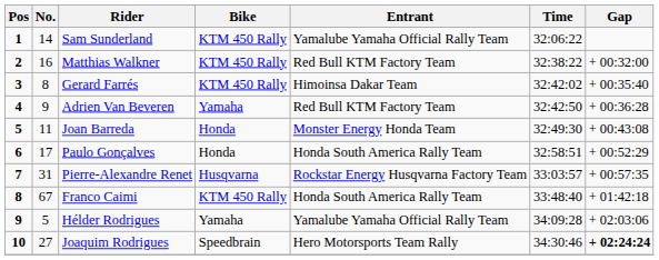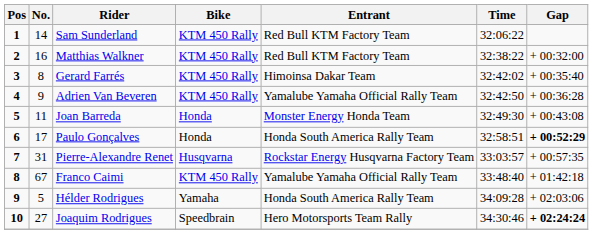 <table class="wikitable" style="font-size:85%">
 <tr>
 <th>Pos</th>
 <th>No.</th>
 <th>Rider</th>
 <th>Bike</th>
 <th>Entrant</th>
 <th>Time</th>
 <th>Gap</th>
 </tr>
 <tr>
 <td align=center><strong>1</strong></td>
 <td align=center>14</td>
 <td> <a href='#'>Sam Sunderland</a></td>
 <td><a href='#'>KTM 450 Rally</a></td>
-<td>Yamalube Yamaha Official Rally Team</td>
+<td>Red Bull KTM Factory Team</td>
 <td>32:06:22</td>
 <td></td>
 </tr>
 <tr>
 <td align=center><strong>2</strong></td>
 <td align=center>16</td>
 <td> <a href='#'>Matthias Walkner</a></td>
 <td><a href='#'>KTM 450 Rally</a></td>
 <td>Red Bull KTM Factory Team</td>
 <td>32:38:22</td>
 <td>+ 00:32:00</td>
 </tr>
 <tr>
 <td align=center><strong>3</strong></td>
 <td align=center>8</td>
 <td> <a href='#'>Gerard Farrés</a></td>
 <td><a href='#'>KTM 450 Rally</a></td>
 <td>Himoinsa Dakar Team</td>
 <td>32:42:02</td>
 <td>+ 00:35:40</td>
 </tr>
 <tr>
 <td align=center><strong>4</strong></td>
 <td align=center>9</td>
 <td> <a href='#'>Adrien Van Beveren</a></td>
-<td><a href='#'>Yamaha</a></td>
-<td>Red Bull KTM Factory Team</td>
+<td><a href='#'>KTM 450 Rally</a></td>
+<td>Yamalube Yamaha Official Rally Team</td>
 <td>32:42:50</td>
 <td>+ 00:36:28</td>
 </tr>
 <tr>
 <td align=center><strong>5</strong></td>
 <td align=center>11</td>
 <td> <a href='#'>Joan Barreda</a></td>
 <td><a href='#'>Honda</a></td>
 <td><a href='#'>Monster Energy</a> Honda Team</td>
 <td>32:49:30</td>
 <td>+ 00:43:08</td>
 </tr>
 <tr>
 <td align=center><strong>6</strong></td>
 <td align=center>17</td>
 <td> <a href='#'>Paulo Gonçalves</a></td>
 <td>Honda</td>
 <td>Honda South America Rally Team</td>
 <td>32:58:51</td>
-<td>+ 00:52:29</td>
+<td><strong>+ 00:52:29</strong></td>
 </tr>
 <tr>
 <td align=center><strong>7</strong></td>
 <td align=center>31</td>
 <td> <a href='#'>Pierre-Alexandre Renet</a></td>
 <td><a href='#'>Husqvarna</a></td>
 <td><a href='#'>Rockstar Energy</a> Husqvarna Factory Team</td>
 <td>33:03:57</td>
 <td>+ 00:57:35</td>
 </tr>
 <tr>
 <td align=center><strong>8</strong></td>
 <td align=center>67</td>
 <td> <a href='#'>Franco Caimi</a></td>
 <td><a href='#'>KTM 450 Rally</a></td>
-<td>Honda South America Rally Team</td>
+<td>Yamalube Yamaha Official Rally Team</td>
 <td>33:48:40</td>
 <td>+ 01:42:18</td>
 </tr>
 <tr>
 <td align=center><strong>9</strong></td>
 <td align=center>5</td>
 <td> <a href='#'>Hélder Rodrigues</a></td>
 <td>Yamaha</td>
-<td>Yamalube Yamaha Official Rally Team</td>
+<td>Honda South America Rally Team</td>
 <td>34:09:28</td>
 <td>+ 02:03:06</td>
 </tr>
 <tr>
 <td align=center><strong>10</strong></td>
 <td align=center>27</td>
 <td> <a href='#'>Joaquim Rodrigues</a></td>
 <td>Speedbrain</td>
 <td>Hero Motorsports Team Rally</td>
 <td>34:30:46</td>
 <td><strong>+ 02:24:24</strong></td>
 </tr>
 <tr>
 </tr>
 </table>
